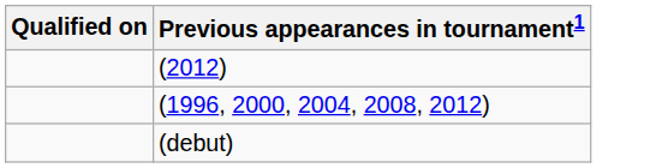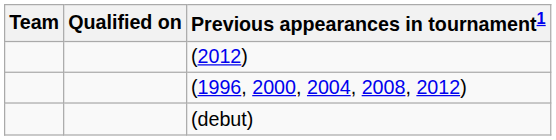 <table class="wikitable sortable">
 <tr>
+<th>Team</th>
 <th>Qualified on</th>
 <th>Previous appearances in tournament<sup><strong><a href='#'>1</a></strong></sup></th>
 </tr>
 <tr>
 <td></td>
+<td></td>
 <td> (<a href='#'>2012</a>)</td>
 </tr>
 <tr>
+<td></td>
 <td></td>
 <td> (<a href='#'>1996</a>, <a href='#'>2000</a>, <a href='#'>2004</a>, <a href='#'>2008</a>, <a href='#'>2012</a>)</td>
 </tr>
 <tr>
 <td></td>
+<td></td>
 <td> (debut)</td>
 </tr>
 </table>
